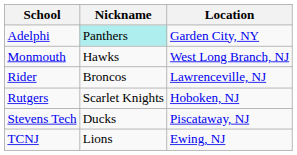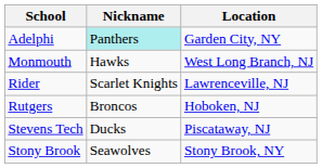 <table class="wikitable sortable">
 <tr>
 <th>School</th>
 <th>Nickname</th>
 <th>Location</th>
 </tr>
 <tr>
 <td><a href='#'>Adelphi</a></td>
 <td style="background: paleturquoise;">Panthers</td>
 <td><a href='#'>Garden City, NY</a></td>
 </tr>
 <tr>
 <td><a href='#'>Monmouth</a></td>
 <td>Hawks</td>
 <td><a href='#'>West Long Branch, NJ</a></td>
 </tr>
 <tr>
 <td><a href='#'>Rider</a></td>
-<td>Broncos</td>
+<td>Scarlet Knights</td>
 <td><a href='#'>Lawrenceville, NJ</a></td>
 </tr>
 <tr>
 <td><a href='#'>Rutgers</a></td>
-<td>Scarlet Knights</td>
+<td>Broncos</td>
 <td><a href='#'>Hoboken, NJ</a></td>
 </tr>
 <tr>
 <td><a href='#'>Stevens Tech</a></td>
 <td>Ducks</td>
 <td><a href='#'>Piscataway, NJ</a></td>
 </tr>
 <tr>
-<td><a href='#'>TCNJ</a></td>
-<td>Lions</td>
-<td><a href='#'>Ewing, NJ</a></td>
+<td><a href='#'>Stony Brook</a></td>
+<td>Seawolves</td>
+<td><a href='#'>Stony Brook, NY</a></td>
 </tr>
 </table>
